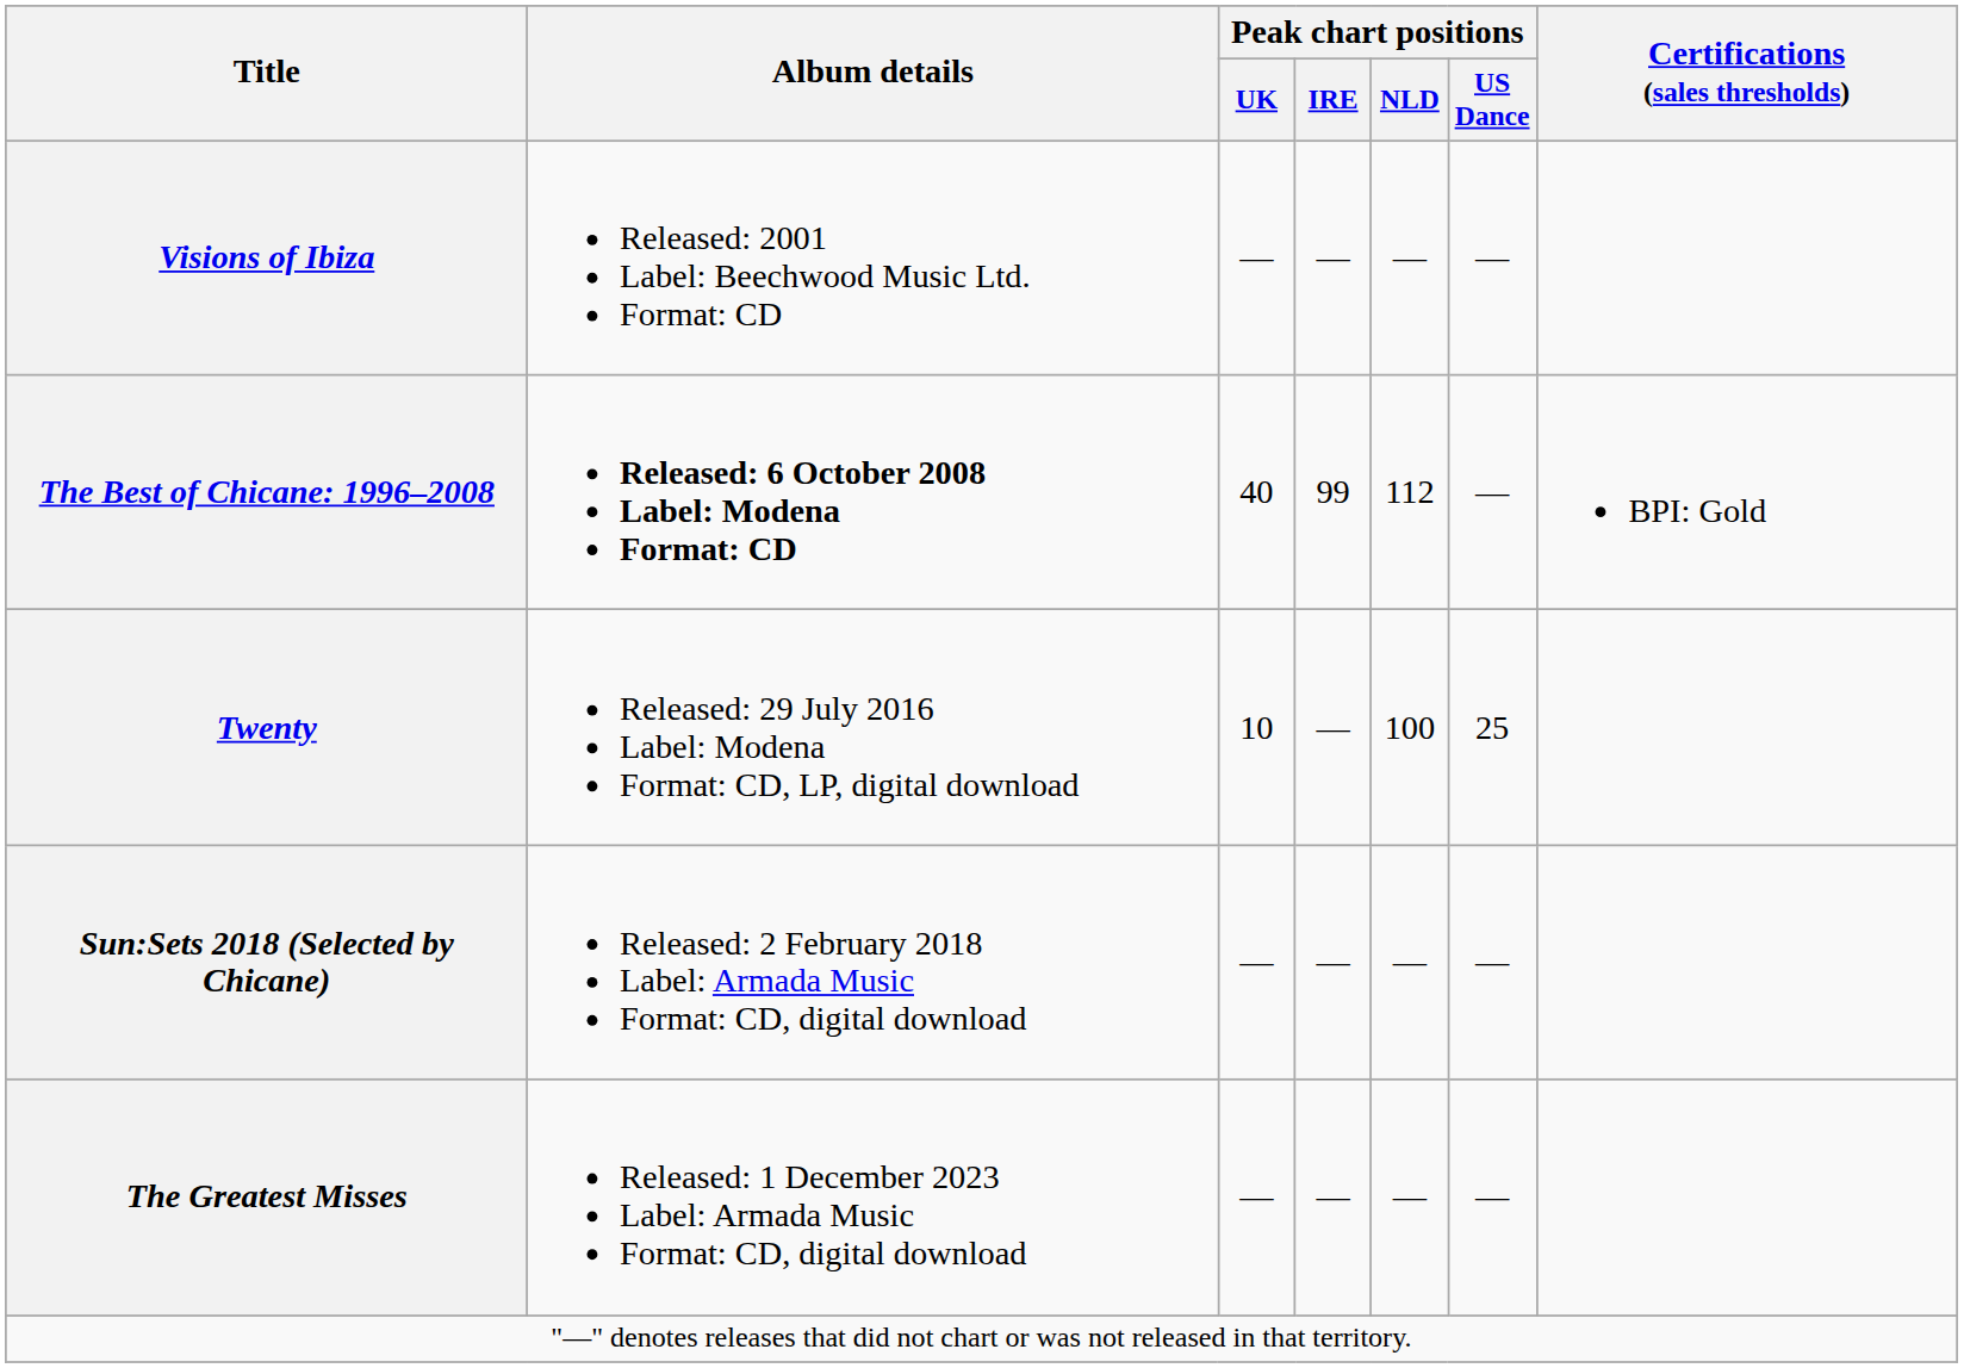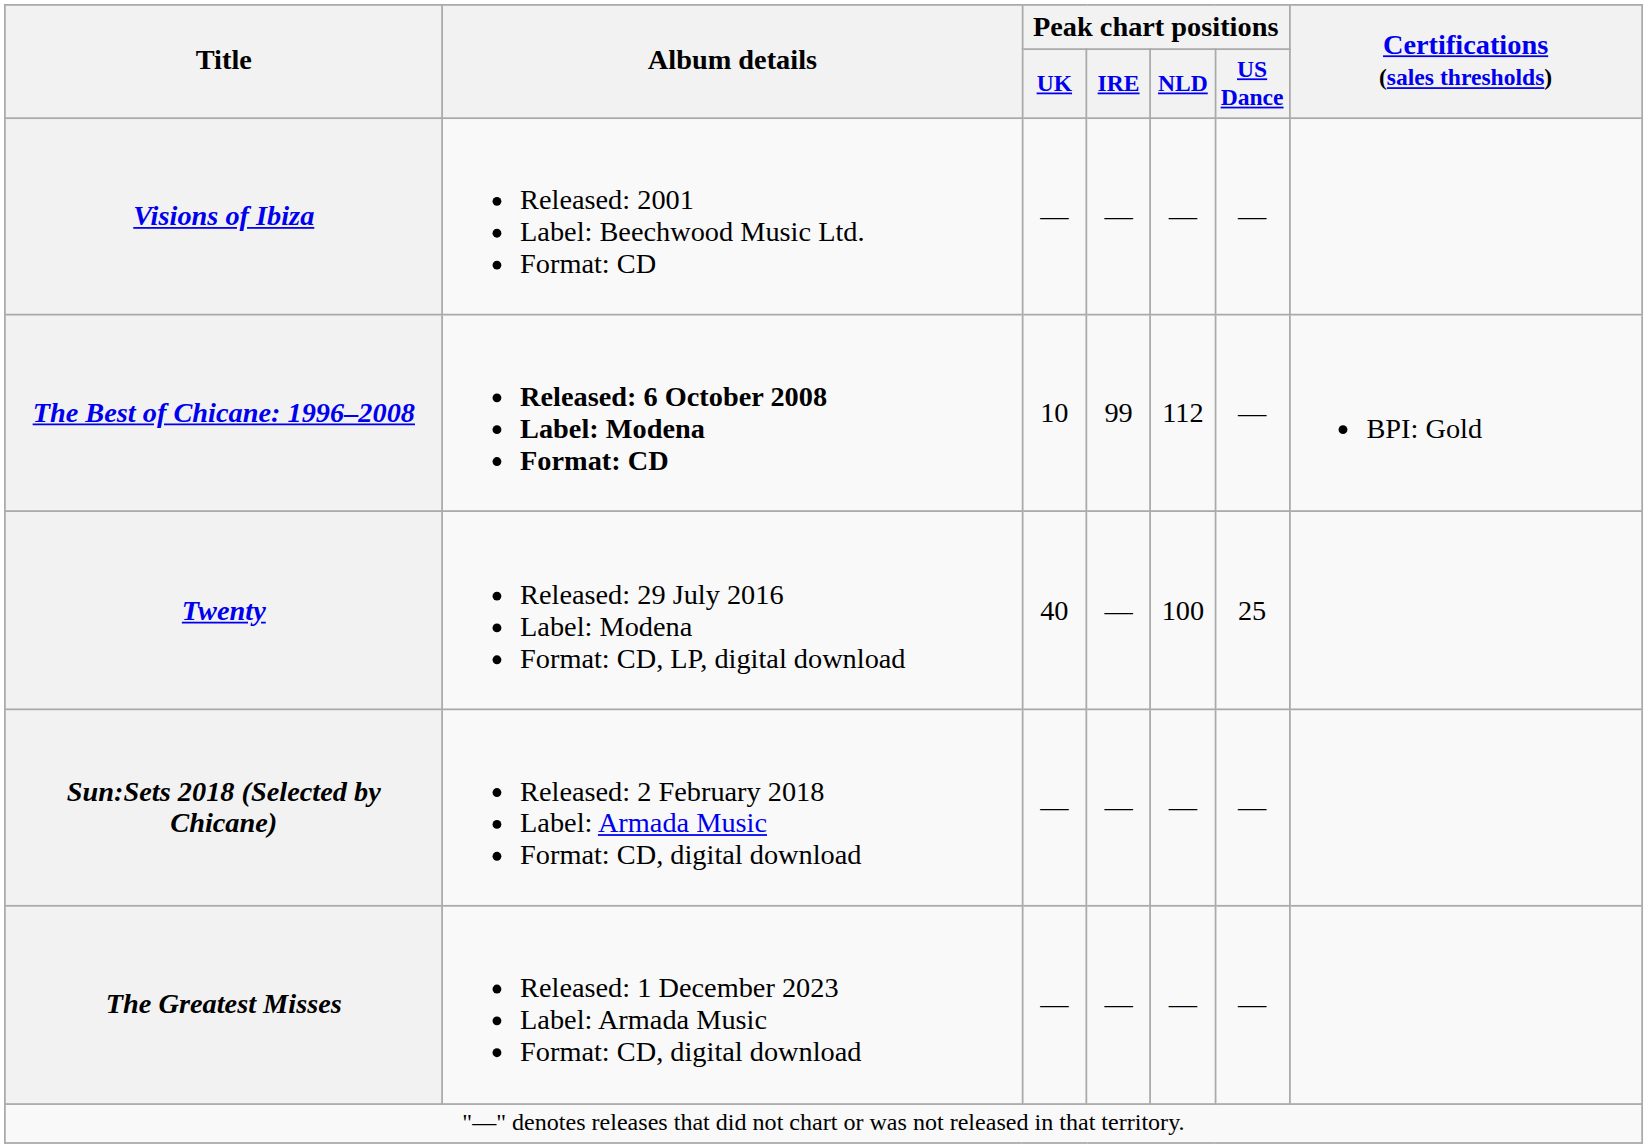 <table class="wikitable plainrowheaders">
 <tr>
 <th rowspan="2" style="width:15em;">Title</th>
 <th rowspan="2" style="width:20em;">Album details</th>
 <th colspan="4">Peak chart positions</th>
 <th rowspan="2" style="width:12em;"><a href='#'>Certifications</a><br><small>(<a href='#'>sales thresholds</a>)</small></th>
 </tr>
 <tr style="font-size:smaller;">
 <th width="30"><a href='#'>UK</a><br></th>
 <th width="30"><a href='#'>IRE</a><br></th>
 <th width="30"><a href='#'>NLD</a><br></th>
 <th width="30"><a href='#'>US<br>Dance</a><br></th>
 </tr>
 <tr>
 <th scope="row"><em><a href='#'>Visions of Ibiza</a></em></th>
 <td><br><ul><li>Released: 2001</li><li>Label: Beechwood Music Ltd.</li><li>Format: CD</li></ul></td>
 <td align="center">—</td>
 <td align="center">—</td>
 <td align="center">—</td>
 <td align="center">—</td>
 <td></td>
 </tr>
 <tr>
 <th scope="row"><em><a href='#'>The Best of Chicane: 1996–2008</a></em></th>
 <td><strong><br><ul><li>Released: 6 October 2008</li><li>Label: Modena</li><li>Format: CD</li></ul></strong></td>
-<td align="center">40</td>
+<td align="center">10</td>
 <td align="center">99</td>
 <td align="center">112</td>
 <td align="center">—</td>
 <td><br><ul><li>BPI: Gold</li></ul></td>
 </tr>
 <tr>
 <th scope="row"><em><a href='#'>Twenty</a></em></th>
 <td><br><ul><li>Released: 29 July 2016</li><li>Label: Modena</li><li>Format: CD, LP, digital download</li></ul></td>
-<td align="center">10</td>
+<td align="center">40</td>
 <td align="center">—</td>
 <td align="center">100</td>
 <td align="center">25</td>
 <td></td>
 </tr>
 <tr>
 <th scope="row"><em>Sun:Sets 2018 (Selected by Chicane)</em></th>
 <td><br><ul><li>Released: 2 February 2018</li><li>Label: <a href='#'>Armada Music</a></li><li>Format: CD, digital download</li></ul></td>
 <td align="center">—</td>
 <td align="center">—</td>
 <td align="center">—</td>
 <td align="center">—</td>
 <td></td>
 </tr>
 <tr>
 <th scope="row"><em>The Greatest Misses</em></th>
 <td><br><ul><li>Released: 1 December 2023</li><li>Label: Armada Music</li><li>Format: CD, digital download</li></ul></td>
 <td align="center">—</td>
 <td align="center">—</td>
 <td align="center">—</td>
 <td align="center">—</td>
 <td></td>
 </tr>
 <tr>
 <td colspan="20" style="font-size: 85%" align=center>"—" denotes releases that did not chart or was not released in that territory.</td>
 </tr>
 </table>
